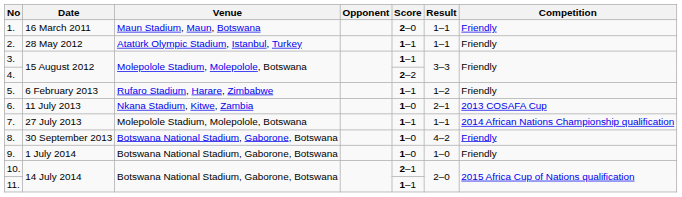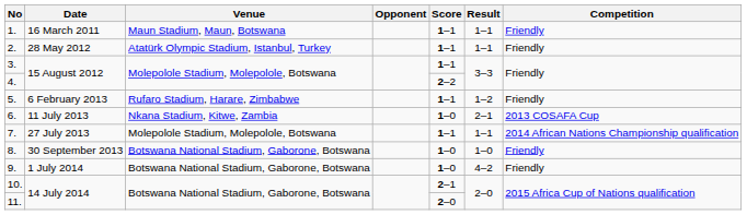 <table class="wikitable" style="font-size:85%;">
 <tr>
 <th>No</th>
 <th>Date</th>
 <th>Venue</th>
 <th>Opponent</th>
 <th>Score</th>
 <th>Result</th>
 <th>Competition</th>
 </tr>
 <tr>
 <td>1.</td>
 <td>16 March 2011</td>
 <td><a href='#'>Maun Stadium</a>, <a href='#'>Maun</a>, <a href='#'>Botswana</a></td>
 <td></td>
-<td align=center><strong>2</strong>–0</td>
+<td align=center><strong>1</strong>–1</td>
 <td align=center>1–1</td>
 <td><a href='#'>Friendly</a></td>
 </tr>
 <tr>
 <td>2.</td>
 <td>28 May 2012</td>
 <td><a href='#'>Atatürk Olympic Stadium</a>, <a href='#'>Istanbul</a>, <a href='#'>Turkey</a></td>
 <td></td>
 <td align=center><strong>1</strong>–1</td>
 <td align=center>1–1</td>
 <td>Friendly</td>
 </tr>
 <tr>
 <td>3.</td>
 <td rowspan="2">15 August 2012</td>
 <td rowspan="2"><a href='#'>Molepolole Stadium</a>, <a href='#'>Molepolole</a>, Botswana</td>
 <td rowspan="2"></td>
 <td align=center><strong>1</strong>–1</td>
 <td rowspan="2" style="text-align:center">3–3</td>
 <td rowspan="2">Friendly</td>
 </tr>
 <tr>
 <td>4.</td>
 <td align=center><strong>2</strong>–2</td>
 </tr>
 <tr>
 <td>5.</td>
 <td>6 February 2013</td>
 <td><a href='#'>Rufaro Stadium</a>, <a href='#'>Harare</a>, <a href='#'>Zimbabwe</a></td>
 <td></td>
 <td align=center><strong>1</strong>–1</td>
 <td align=center>1–2</td>
 <td>Friendly</td>
 </tr>
 <tr>
 <td>6.</td>
 <td>11 July 2013</td>
 <td><a href='#'>Nkana Stadium</a>, <a href='#'>Kitwe</a>, <a href='#'>Zambia</a></td>
 <td></td>
 <td align=center><strong>1</strong>–0</td>
 <td align=center>2–1</td>
 <td><a href='#'>2013 COSAFA Cup</a></td>
 </tr>
 <tr>
 <td>7.</td>
 <td>27 July 2013</td>
 <td>Molepolole Stadium, Molepolole, Botswana</td>
 <td></td>
 <td align=center><strong>1</strong>–1</td>
 <td align=center>1–1</td>
 <td><a href='#'>2014 African Nations Championship qualification</a></td>
 </tr>
 <tr>
 <td>8.</td>
 <td>30 September 2013</td>
 <td><a href='#'>Botswana National Stadium</a>, <a href='#'>Gaborone</a>, Botswana</td>
 <td></td>
 <td align=center><strong>1</strong>–0</td>
-<td align=center>4–2</td>
+<td align=center>1–0</td>
 <td><a href='#'>Friendly</a></td>
 </tr>
 <tr>
 <td>9.</td>
 <td>1 July 2014</td>
 <td>Botswana National Stadium, Gaborone, Botswana</td>
 <td></td>
 <td align=center><strong>1</strong>–0</td>
-<td align=center>1–0</td>
+<td align=center>4–2</td>
 <td>Friendly</td>
 </tr>
 <tr>
 <td>10.</td>
 <td rowspan="2">14 July 2014</td>
 <td rowspan="2">Botswana National Stadium, Gaborone, Botswana</td>
 <td rowspan="2"></td>
 <td align=center><strong>2</strong>–1</td>
 <td rowspan="2" style="text-align:center">2–0</td>
 <td rowspan="2"><a href='#'>2015 Africa Cup of Nations qualification</a></td>
 </tr>
 <tr>
 <td>11.</td>
-<td align=center><strong>1</strong>–1</td>
+<td align=center><strong>2</strong>–0</td>
 </tr>
 </table>
